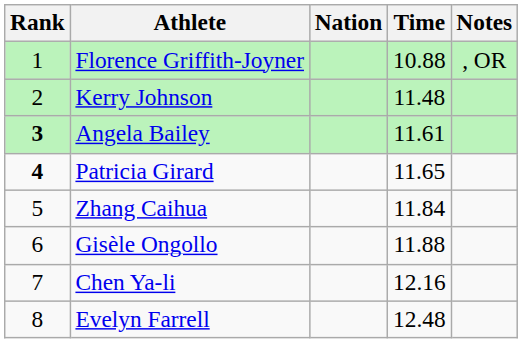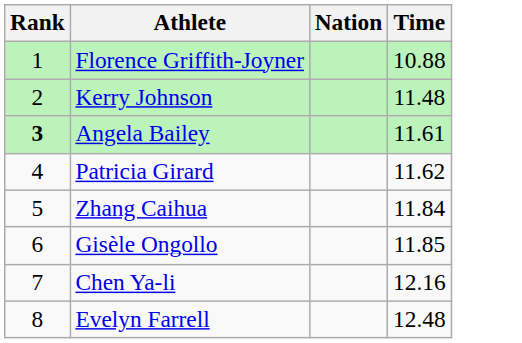 <table class="wikitable sortable" style="text-align:center">
 <tr>
 <th>Rank</th>
 <th>Athlete</th>
 <th>Nation</th>
 <th>Time</th>
-<th>Notes</th>
 </tr>
 <tr style="background:#bbf3bb;">
 <td>1</td>
 <td align=left><a href='#'>Florence Griffith-Joyner</a></td>
 <td align=left></td>
 <td>10.88</td>
-<td>, OR</td>
 </tr>
 <tr style="background:#bbf3bb;">
 <td>2</td>
 <td align=left><a href='#'>Kerry Johnson</a></td>
 <td align=left></td>
 <td>11.48</td>
-<td></td>
 </tr>
 <tr style="background:#bbf3bb;">
 <td><strong>3</strong></td>
 <td align=left><a href='#'>Angela Bailey</a></td>
 <td align=left></td>
 <td>11.61</td>
-<td></td>
 </tr>
 <tr>
-<td><strong>4</strong></td>
+<td>4</td>
 <td align=left><a href='#'>Patricia Girard</a></td>
 <td align=left></td>
-<td>11.65</td>
-<td></td>
+<td>11.62</td>
 </tr>
 <tr>
 <td>5</td>
 <td align=left><a href='#'>Zhang Caihua</a></td>
 <td align=left></td>
 <td>11.84</td>
-<td></td>
 </tr>
 <tr>
 <td>6</td>
 <td align=left><a href='#'>Gisèle Ongollo</a></td>
 <td align=left></td>
-<td>11.88</td>
-<td></td>
+<td>11.85</td>
 </tr>
 <tr>
 <td>7</td>
 <td align=left><a href='#'>Chen Ya-li</a></td>
 <td align=left></td>
 <td>12.16</td>
-<td></td>
 </tr>
 <tr>
 <td>8</td>
 <td align=left><a href='#'>Evelyn Farrell</a></td>
 <td align=left></td>
 <td>12.48</td>
-<td></td>
 </tr>
 </table>
